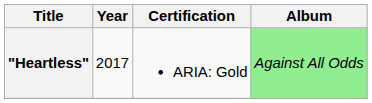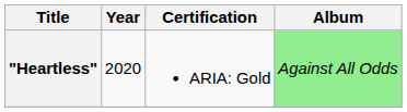 <table class="wikitable plainrowheaders" style="text-align:center;">
 <tr>
 <th>Title</th>
 <th>Year</th>
 <th>Certification</th>
 <th>Album</th>
 </tr>
 <tr>
 <th scope="row">"Heartless"</th>
-<td>2017</td>
+<td>2020</td>
 <td><br><ul><li>ARIA: Gold</li></ul></td>
 <td style="background: lightgreen;"><em>Against All Odds</em></td>
 </tr>
 <tr>
 </tr>
 </table>
